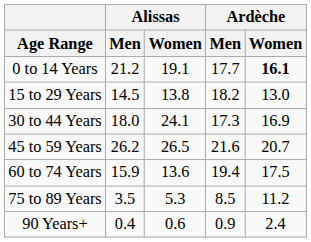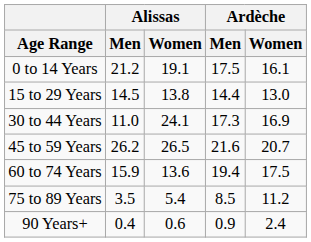 <table class="wikitable" style="text-align:center;">
 <tr>
 <th></th>
 <th colspan=2><strong>Alissas</strong></th>
 <th colspan=2><strong>Ardèche</strong></th>
 </tr>
 <tr>
 <th><strong>Age Range</strong></th>
 <th><strong>Men</strong></th>
 <th><strong>Women</strong></th>
 <th><strong>Men</strong></th>
 <th><strong>Women</strong></th>
 </tr>
 <tr>
 <td>0 to 14 Years</td>
 <td>21.2</td>
 <td>19.1</td>
-<td>17.7</td>
-<td><strong>16.1</strong></td>
+<td>17.5</td>
+<td>16.1</td>
 </tr>
 <tr>
 <td>15 to 29 Years</td>
 <td>14.5</td>
 <td>13.8</td>
-<td>18.2</td>
+<td>14.4</td>
 <td>13.0</td>
 </tr>
 <tr>
 <td>30 to 44 Years</td>
-<td>18.0</td>
+<td>11.0</td>
 <td>24.1</td>
 <td>17.3</td>
 <td>16.9</td>
 </tr>
 <tr>
 <td>45 to 59 Years</td>
 <td>26.2</td>
 <td>26.5</td>
 <td>21.6</td>
 <td>20.7</td>
 </tr>
 <tr>
 <td>60 to 74 Years</td>
 <td>15.9</td>
 <td>13.6</td>
 <td>19.4</td>
 <td>17.5</td>
 </tr>
 <tr>
 <td>75 to 89 Years</td>
 <td>3.5</td>
-<td>5.3</td>
+<td>5.4</td>
 <td>8.5</td>
 <td>11.2</td>
 </tr>
 <tr>
 <td>90 Years+</td>
 <td>0.4</td>
 <td>0.6</td>
 <td>0.9</td>
 <td>2.4</td>
 </tr>
 </table>
